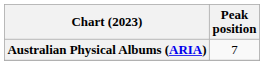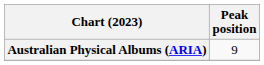 <table class="wikitable sortable plainrowheaders" style="text-align:center;">
 <tr>
 <th scope="col">Chart (2023)</th>
 <th scope="col">Peak<br>position</th>
 </tr>
 <tr>
 <th scope="row">Australian Physical Albums (<a href='#'>ARIA</a>)</th>
-<td>7</td>
+<td>9</td>
 </tr>
 <tr>
 </tr>
 <tr>
 </tr>
 <tr>
 </tr>
 <tr>
 </tr>
 <tr>
 </tr>
 <tr>
 </tr>
 <tr>
 </tr>
 <tr>
 </tr>
 <tr>
 </tr>
 <tr>
 </tr>
 <tr>
 </tr>
 <tr>
 </tr>
 <tr>
 </tr>
 <tr>
 </tr>
 <tr>
 </tr>
 <tr>
 </tr>
 </table>
